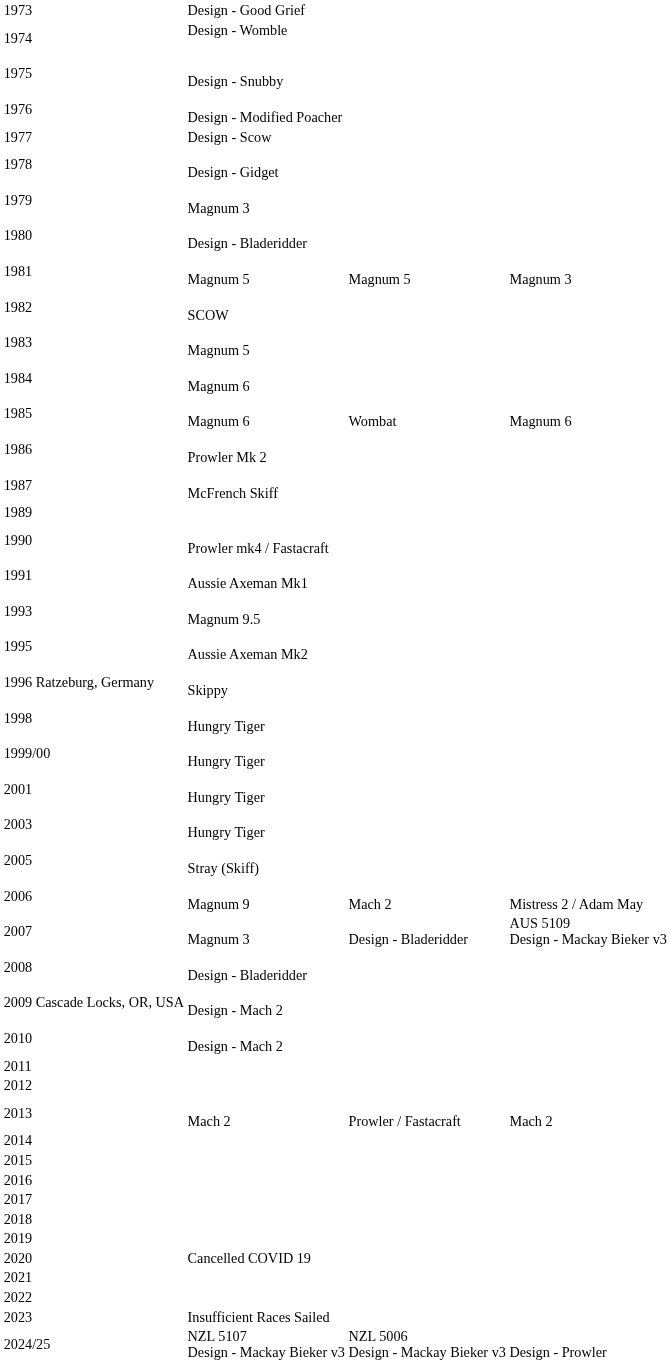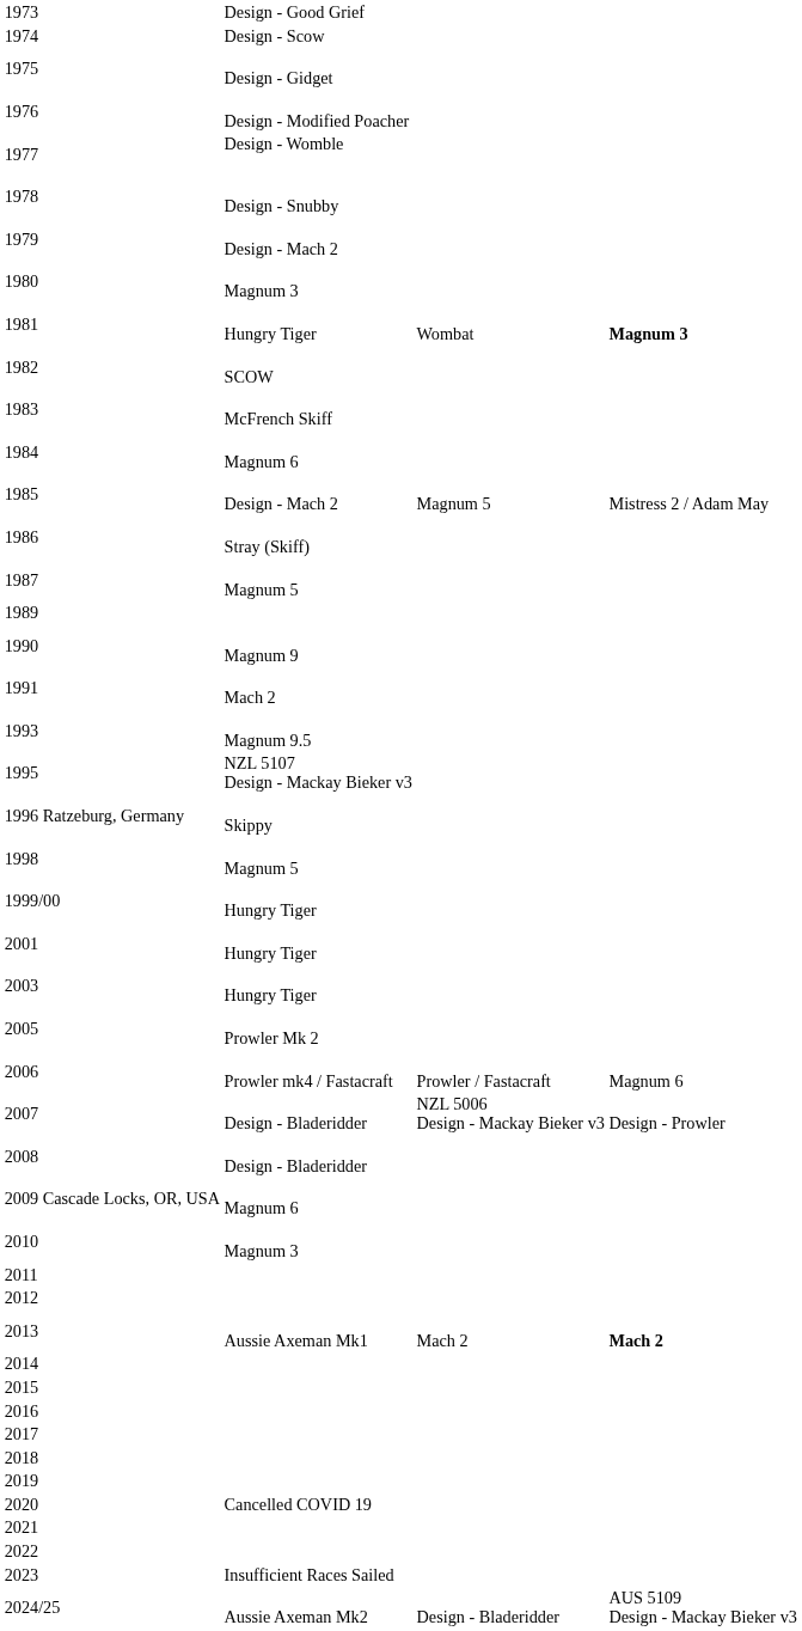 <table>
 <tr>
 <td>1973</td>
 <td>Design - Good Grief<br></td>
 <td></td>
 <td></td>
 <td></td>
 </tr>
 <tr>
 <td>1974</td>
-<td>Design - Womble<br> <br></td>
+<td>Design - Scow<br></td>
 <td></td>
 <td></td>
 <td></td>
 </tr>
 <tr>
 <td>1975</td>
-<td><br>Design - Snubby</td>
+<td><br>Design - Gidget</td>
 <td></td>
 <td></td>
 <td></td>
 </tr>
 <tr>
 <td>1976</td>
 <td><br>Design - Modified Poacher</td>
 <td></td>
 <td></td>
 <td></td>
 </tr>
 <tr>
 <td>1977</td>
-<td>Design - Scow<br></td>
+<td>Design - Womble<br> <br></td>
 <td></td>
 <td></td>
 <td></td>
 </tr>
 <tr>
 <td>1978</td>
-<td><br>Design - Gidget</td>
+<td><br>Design - Snubby</td>
 <td></td>
 <td></td>
 <td></td>
 </tr>
 <tr>
 <td>1979</td>
+<td><br>Design - Mach 2</td>
+<td></td>
+<td></td>
+<td></td>
+</tr>
+<tr>
+<td>1980</td>
 <td><br>Magnum 3</td>
 <td></td>
 <td></td>
 <td></td>
 </tr>
 <tr>
-<td>1980</td>
-<td><br>Design - Bladeridder</td>
-<td></td>
-<td></td>
-<td></td>
-</tr>
-<tr>
 <td>1981</td>
-<td><br>Magnum 5</td>
-<td><br>Magnum 5</td>
-<td><br>Magnum 3</td>
+<td> <br>Hungry Tiger</td>
+<td><br>Wombat</td>
+<td><strong><br>Magnum 3</strong></td>
 <td></td>
 </tr>
 <tr>
 <td>1982</td>
 <td><br>SCOW</td>
 <td></td>
 <td></td>
 <td></td>
 </tr>
 <tr>
 <td>1983</td>
-<td><br>Magnum 5</td>
+<td><br>McFrench Skiff</td>
 <td></td>
 <td></td>
 <td></td>
 </tr>
 <tr>
 <td>1984</td>
 <td><br>Magnum 6</td>
 <td></td>
 <td></td>
 <td></td>
 </tr>
 <tr>
 <td>1985</td>
-<td><br>Magnum 6</td>
-<td><br>Wombat</td>
-<td><br>Magnum 6</td>
+<td><br>Design - Mach 2</td>
+<td><br>Magnum 5</td>
+<td><br>Mistress 2 / Adam May</td>
 <td></td>
 </tr>
 <tr>
 <td>1986</td>
-<td><br>Prowler Mk 2</td>
+<td><br>Stray (Skiff)</td>
 <td></td>
 <td></td>
 <td></td>
 </tr>
 <tr>
 <td>1987</td>
-<td><br>McFrench Skiff</td>
+<td><br>Magnum 5</td>
 <td></td>
 <td></td>
 <td></td>
 </tr>
 <tr>
 <td>1989</td>
 <td></td>
 <td></td>
 <td></td>
 <td></td>
 </tr>
 <tr>
 <td>1990</td>
-<td><br>Prowler mk4 / Fastacraft</td>
+<td> <br>Magnum 9</td>
 <td></td>
 <td></td>
 </tr>
 <tr>
 <td>1991</td>
-<td> <br>Aussie Axeman Mk1</td>
+<td><br>Mach 2</td>
 <td></td>
 <td></td>
 </tr>
 <tr>
 <td>1993</td>
 <td><br>Magnum 9.5</td>
 <td></td>
 <td></td>
 </tr>
 <tr>
 <td>1995</td>
-<td> <br>Aussie Axeman Mk2</td>
+<td>NZL 5107<br>Design - Mackay Bieker v3<br></td>
 <td></td>
 <td></td>
 </tr>
 <tr>
 <td>1996 Ratzeburg, Germany</td>
 <td> <br>Skippy</td>
 <td></td>
 <td></td>
 <td></td>
 </tr>
 <tr>
 <td>1998</td>
-<td> <br>Hungry Tiger</td>
+<td><br>Magnum 5</td>
 <td></td>
 <td></td>
 </tr>
 <tr>
 <td>1999/00</td>
 <td><br>Hungry Tiger</td>
 <td></td>
 <td></td>
 <td></td>
 </tr>
 <tr>
 <td>2001</td>
 <td><br>Hungry Tiger</td>
 <td></td>
 <td></td>
 </tr>
 <tr>
 <td>2003</td>
 <td><br>Hungry Tiger</td>
 <td></td>
 <td></td>
 </tr>
 <tr>
 <td>2005</td>
-<td><br>Stray (Skiff)</td>
+<td><br>Prowler Mk 2</td>
 <td></td>
 <td></td>
 <td></td>
 </tr>
 <tr>
 <td>2006</td>
-<td> <br>Magnum 9</td>
-<td><br>Mach 2</td>
-<td><br>Mistress 2 / Adam May</td>
+<td><br>Prowler mk4 / Fastacraft</td>
+<td><br>Prowler / Fastacraft</td>
+<td><br>Magnum 6</td>
 </tr>
 <tr>
 <td>2007</td>
-<td><br>Magnum 3</td>
 <td><br>Design - Bladeridder</td>
-<td>AUS 5109<br>Design - Mackay Bieker v3<br></td>
+<td>NZL 5006<br>Design - Mackay Bieker v3<br></td>
+<td><br>Design - Prowler</td>
 </tr>
 <tr>
 <td>2008</td>
 <td><br>Design - Bladeridder</td>
 <td></td>
 <td></td>
 <td></td>
 </tr>
 <tr>
 <td>2009 Cascade Locks, OR, USA</td>
-<td><br>Design - Mach 2</td>
+<td><br>Magnum 6</td>
 <td></td>
 <td></td>
 </tr>
 <tr>
 <td>2010</td>
-<td><br>Design - Mach 2</td>
+<td><br>Magnum 3</td>
 <td></td>
 <td></td>
 </tr>
 <tr>
 <td>2011</td>
 <td></td>
 <td></td>
 <td></td>
 </tr>
 <tr>
 <td>2012</td>
 <td></td>
 <td></td>
 <td></td>
 </tr>
 <tr>
 <td>2013</td>
+<td> <br>Aussie Axeman Mk1</td>
 <td><br>Mach 2</td>
-<td><br>Prowler / Fastacraft</td>
-<td><br>Mach 2</td>
+<td><strong><br>Mach 2</strong></td>
 </tr>
 <tr>
 <td>2014</td>
 <td></td>
 <td></td>
 <td></td>
 <td></td>
 </tr>
 <tr>
 <td>2015</td>
 <td></td>
 <td></td>
 <td></td>
 </tr>
 <tr>
 <td>2016</td>
 <td></td>
 <td></td>
 <td></td>
 </tr>
 <tr>
 <td>2017</td>
 <td></td>
 <td></td>
 <td></td>
 <td></td>
 </tr>
 <tr>
 <td>2018</td>
 <td></td>
 <td></td>
 <td></td>
 </tr>
 <tr>
 <td>2019</td>
 <td></td>
 <td></td>
 <td></td>
 <td></td>
 </tr>
 <tr>
 <td>2020</td>
 <td colspan=3>Cancelled COVID 19</td>
 <td></td>
 </tr>
 <tr>
 <td>2021</td>
 <td></td>
 <td></td>
 <td></td>
 <td></td>
 </tr>
 <tr>
 <td>2022</td>
 <td></td>
 <td></td>
 <td></td>
 <td></td>
 </tr>
 <tr>
 <td>2023</td>
 <td colspan=3>Insufficient Races Sailed</td>
 <td></td>
 </tr>
 <tr>
 <td>2024/25</td>
-<td>NZL 5107<br>Design - Mackay Bieker v3<br></td>
-<td>NZL 5006<br>Design - Mackay Bieker v3<br></td>
-<td><br>Design - Prowler</td>
+<td> <br>Aussie Axeman Mk2</td>
+<td><br>Design - Bladeridder</td>
+<td>AUS 5109<br>Design - Mackay Bieker v3<br></td>
 <td></td>
 </tr>
 <tr>
 </tr>
 </table>
